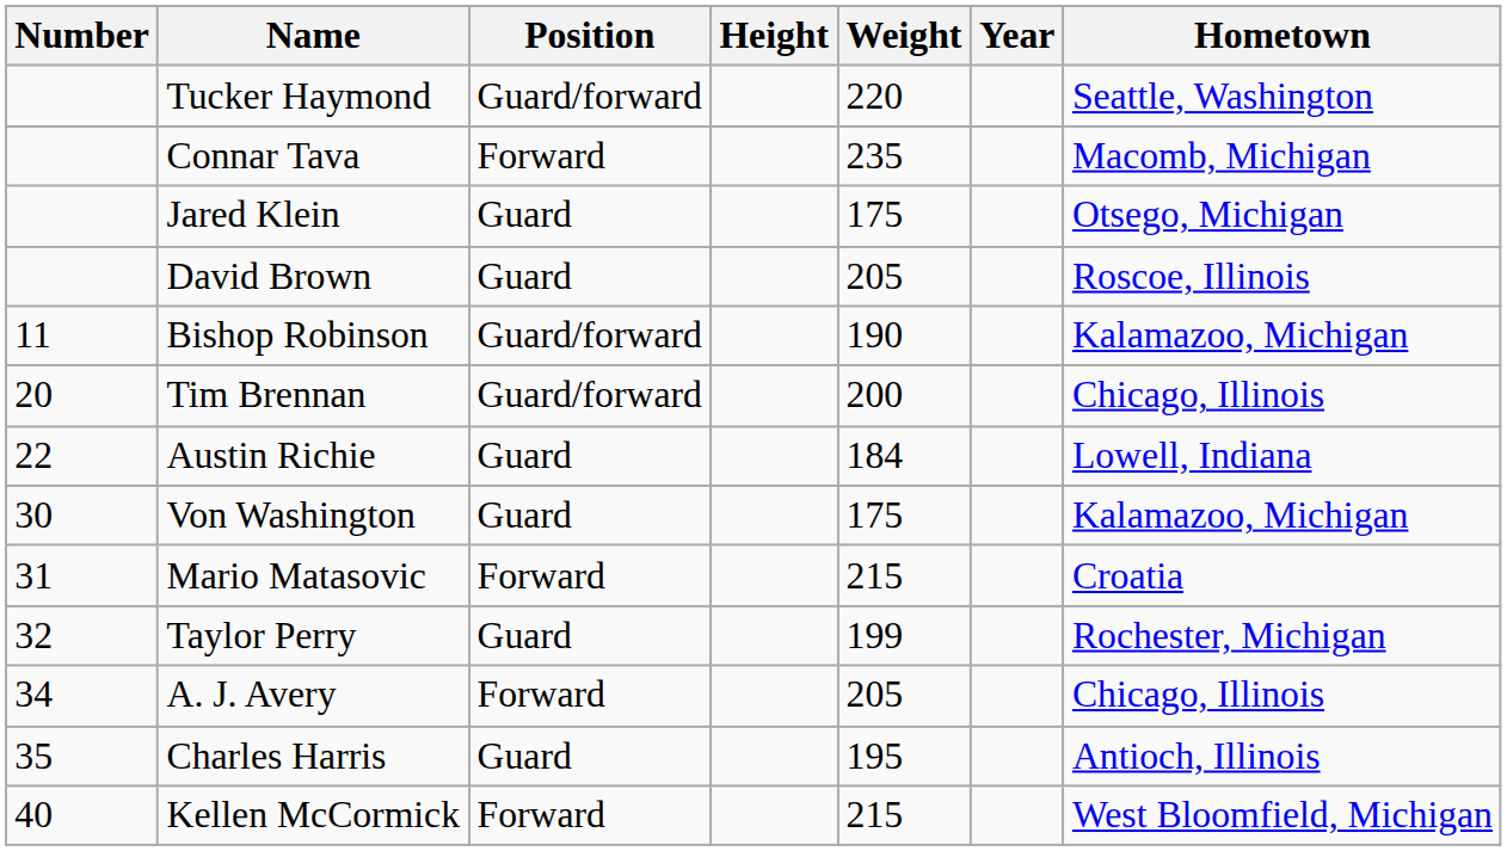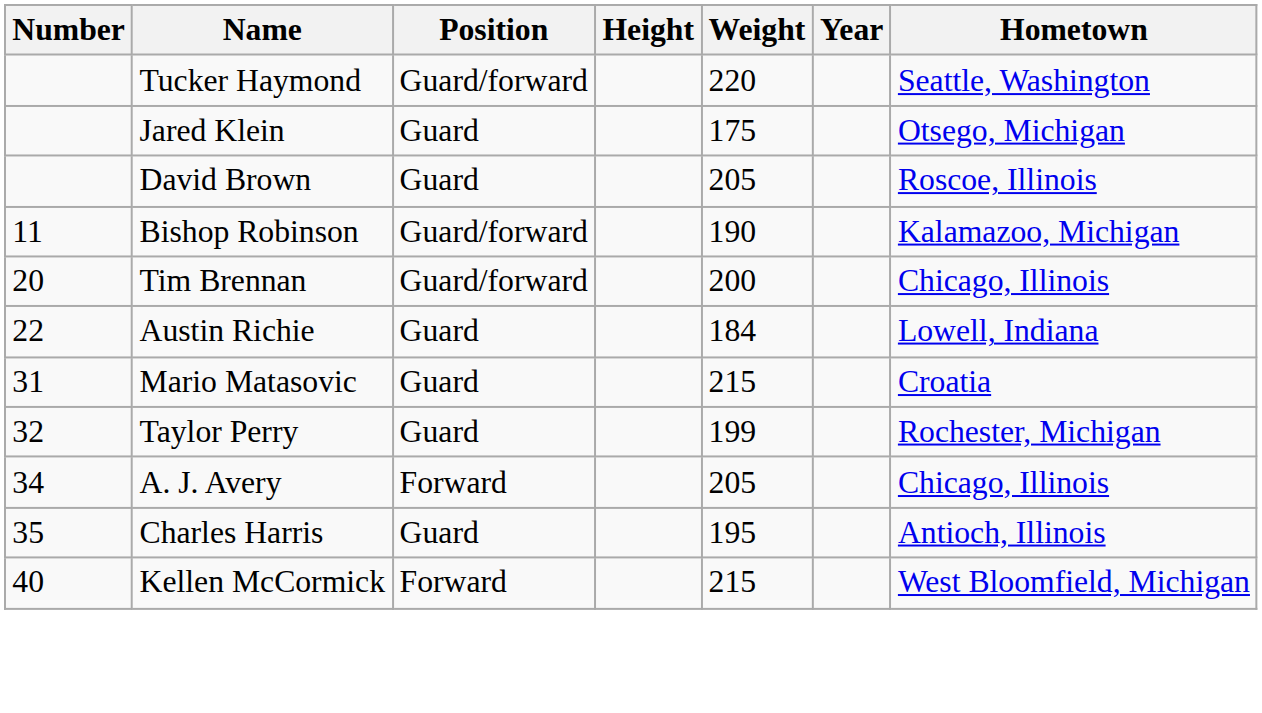 <table class="wikitable sortable">
 <tr>
 <th>Number</th>
 <th>Name</th>
 <th>Position</th>
 <th>Height</th>
 <th>Weight</th>
 <th>Year</th>
 <th>Hometown</th>
 </tr>
 <tr>
 <td></td>
 <td>Tucker Haymond</td>
 <td>Guard/forward</td>
 <td></td>
 <td>220</td>
 <td></td>
 <td><a href='#'>Seattle, Washington</a></td>
-</tr>
-<tr>
-<td></td>
-<td>Connar Tava</td>
-<td>Forward</td>
-<td></td>
-<td>235</td>
-<td></td>
-<td><a href='#'>Macomb, Michigan</a></td>
 </tr>
 <tr>
 <td></td>
 <td>Jared Klein</td>
 <td>Guard</td>
 <td></td>
 <td>175</td>
 <td></td>
 <td><a href='#'>Otsego, Michigan</a></td>
 </tr>
 <tr>
 <td></td>
 <td>David Brown</td>
 <td>Guard</td>
 <td></td>
 <td>205</td>
 <td></td>
 <td><a href='#'>Roscoe, Illinois</a></td>
 </tr>
 <tr>
 <td>11</td>
 <td>Bishop Robinson</td>
 <td>Guard/forward</td>
 <td></td>
 <td>190</td>
 <td></td>
 <td><a href='#'>Kalamazoo, Michigan</a></td>
 </tr>
 <tr>
 <td>20</td>
 <td>Tim Brennan</td>
 <td>Guard/forward</td>
 <td></td>
 <td>200</td>
 <td></td>
 <td><a href='#'>Chicago, Illinois</a></td>
 </tr>
 <tr>
 <td>22</td>
 <td>Austin Richie</td>
 <td>Guard</td>
 <td></td>
 <td>184</td>
 <td></td>
 <td><a href='#'>Lowell, Indiana</a></td>
 </tr>
 <tr>
-<td>30</td>
-<td>Von Washington</td>
-<td>Guard</td>
-<td></td>
-<td>175</td>
-<td></td>
-<td><a href='#'>Kalamazoo, Michigan</a></td>
-</tr>
-<tr>
 <td>31</td>
 <td>Mario Matasovic</td>
-<td>Forward</td>
+<td>Guard</td>
 <td></td>
 <td>215</td>
 <td></td>
 <td><a href='#'>Croatia</a></td>
 </tr>
 <tr>
 <td>32</td>
 <td>Taylor Perry</td>
 <td>Guard</td>
 <td></td>
 <td>199</td>
 <td></td>
 <td><a href='#'>Rochester, Michigan</a></td>
 </tr>
 <tr>
 <td>34</td>
 <td>A. J. Avery</td>
 <td>Forward</td>
 <td></td>
 <td>205</td>
 <td></td>
 <td><a href='#'>Chicago, Illinois</a></td>
 </tr>
 <tr>
 <td>35</td>
 <td>Charles Harris</td>
 <td>Guard</td>
 <td></td>
 <td>195</td>
 <td></td>
 <td><a href='#'>Antioch, Illinois</a></td>
 </tr>
 <tr>
 <td>40</td>
 <td>Kellen McCormick</td>
 <td>Forward</td>
 <td></td>
 <td>215</td>
 <td></td>
 <td><a href='#'>West Bloomfield, Michigan</a></td>
 </tr>
 </table>
